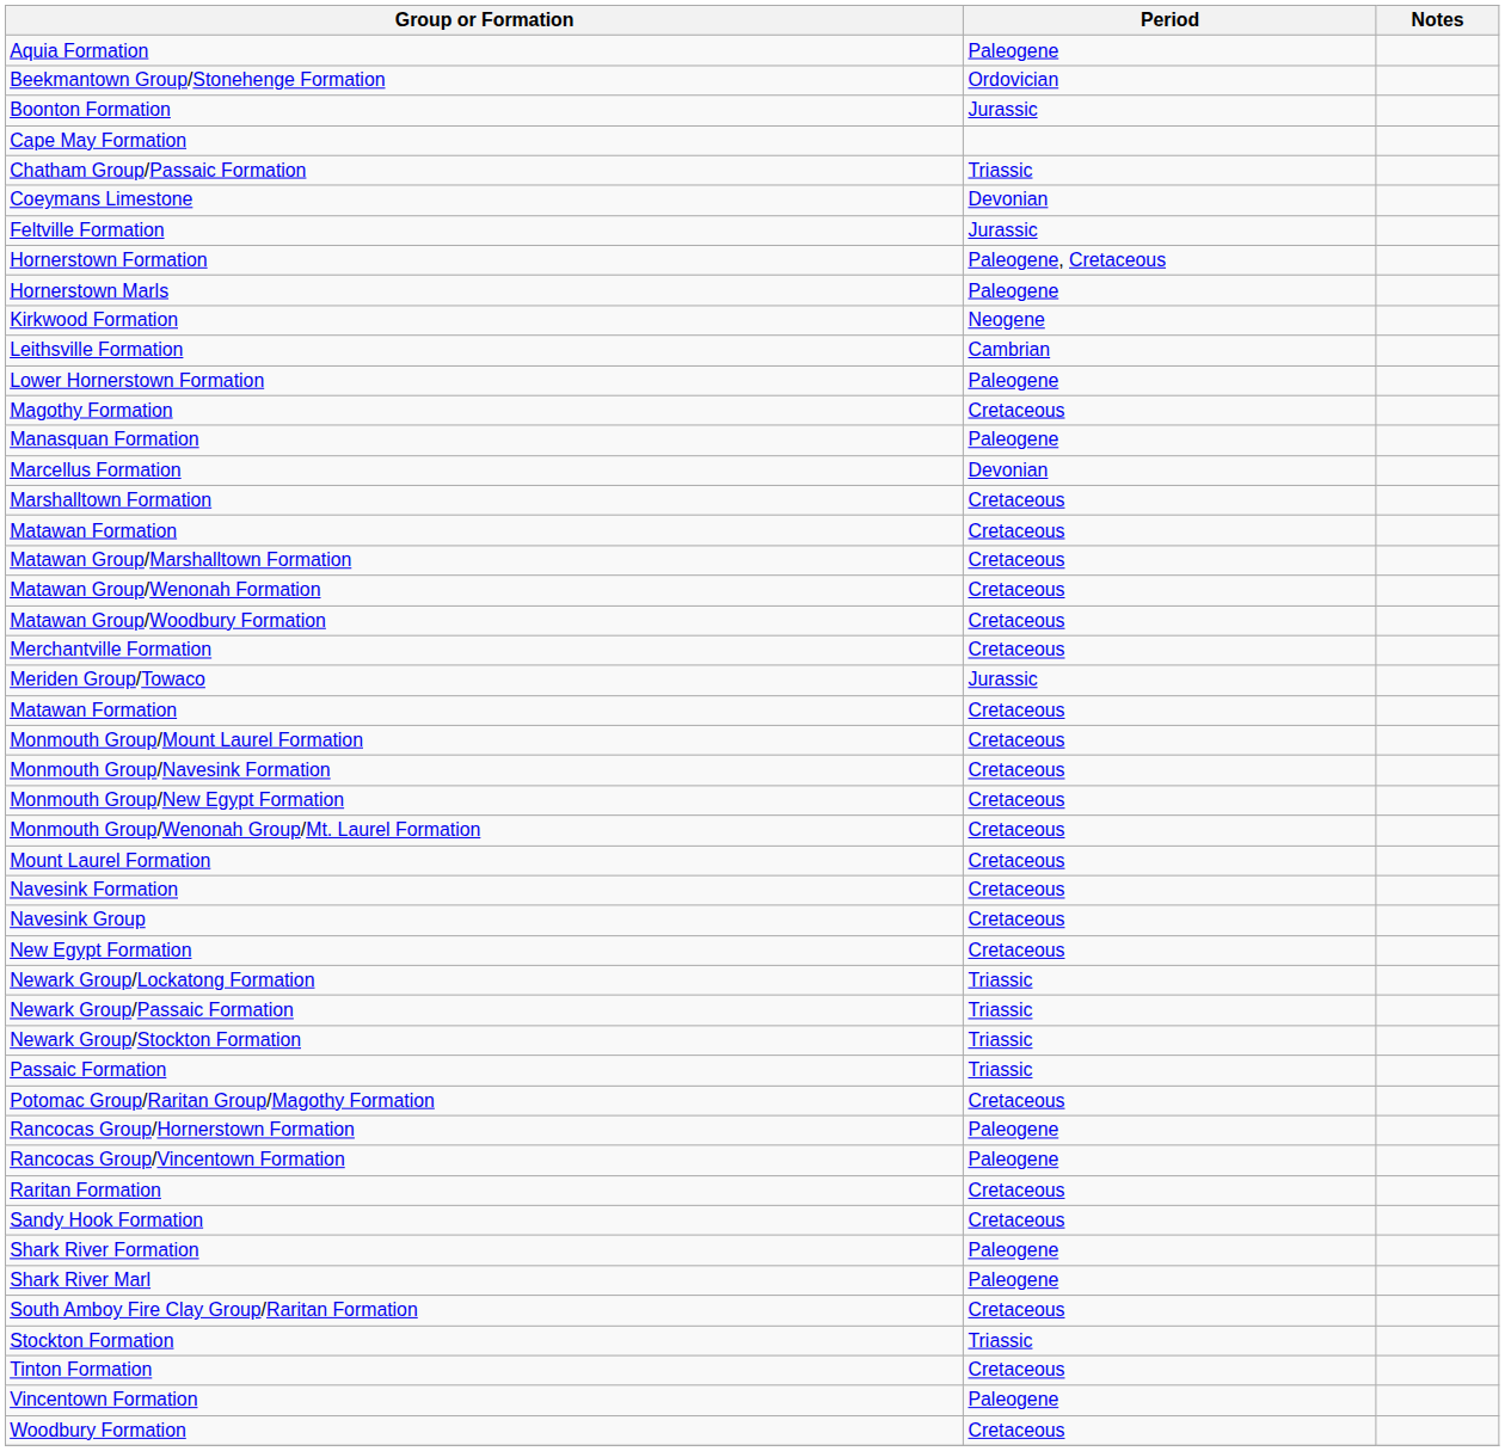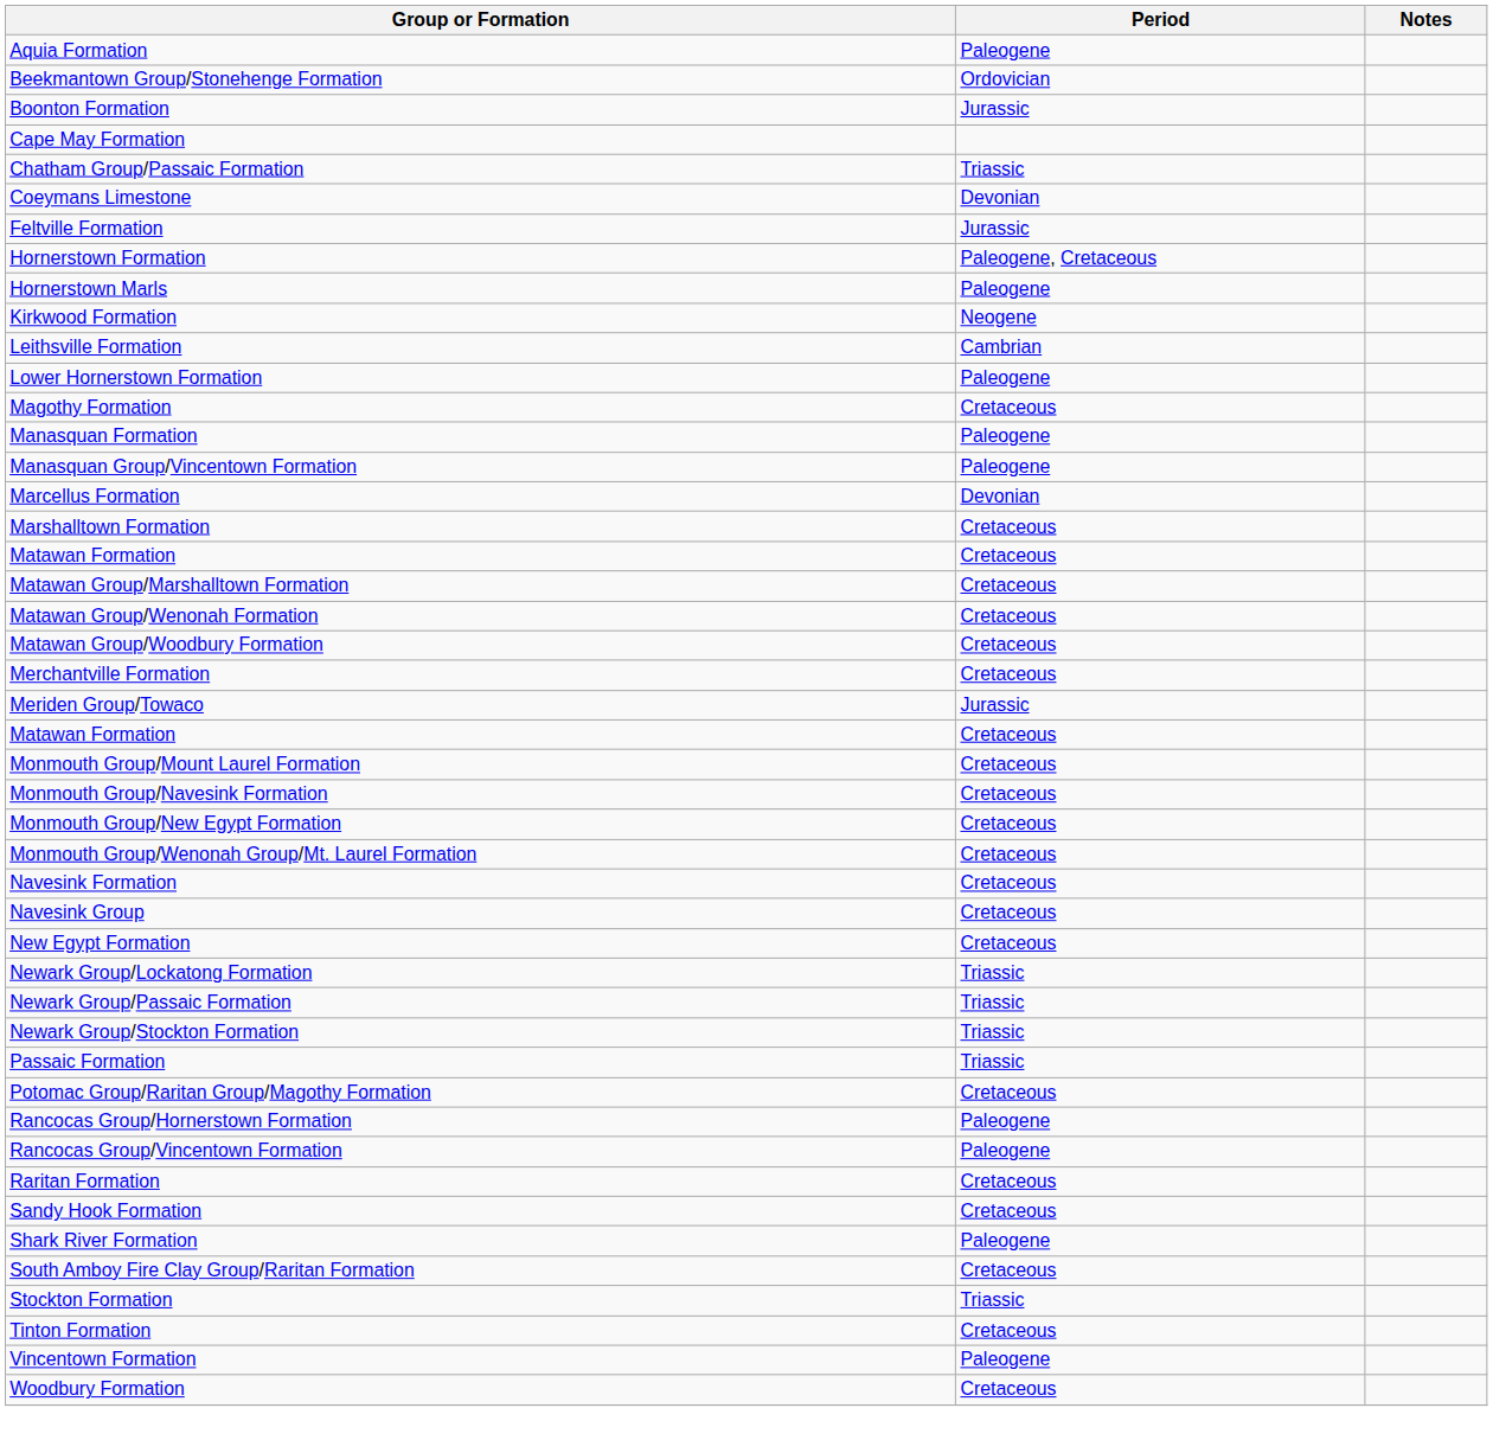 <table class="wikitable sortable" style="width: 100%;">
 <tr>
 <th>Group or Formation</th>
 <th>Period</th>
 <th class="unsortable">Notes</th>
 </tr>
 <tr>
 <td><a href='#'>Aquia Formation</a></td>
 <td><a href='#'>Paleogene</a></td>
 <td></td>
 </tr>
 <tr>
 <td><a href='#'>Beekmantown Group</a>/<a href='#'>Stonehenge Formation</a></td>
 <td><a href='#'>Ordovician</a></td>
 <td></td>
 </tr>
 <tr>
 <td><a href='#'>Boonton Formation</a></td>
 <td><a href='#'>Jurassic</a></td>
 <td></td>
 </tr>
 <tr>
 <td><a href='#'>Cape May Formation</a></td>
 <td></td>
 <td></td>
 </tr>
 <tr>
 <td><a href='#'>Chatham Group</a>/<a href='#'>Passaic Formation</a></td>
 <td><a href='#'>Triassic</a></td>
 <td></td>
 </tr>
 <tr>
 <td><a href='#'>Coeymans Limestone</a></td>
 <td><a href='#'>Devonian</a></td>
 <td></td>
 </tr>
 <tr>
 <td><a href='#'>Feltville Formation</a></td>
 <td><a href='#'>Jurassic</a></td>
 <td></td>
 </tr>
 <tr>
 <td><a href='#'>Hornerstown Formation</a></td>
 <td><a href='#'>Paleogene</a>, <a href='#'>Cretaceous</a></td>
 <td></td>
 </tr>
 <tr>
 <td><a href='#'>Hornerstown Marls</a></td>
 <td><a href='#'>Paleogene</a></td>
 <td></td>
 </tr>
 <tr>
 <td><a href='#'>Kirkwood Formation</a></td>
 <td><a href='#'>Neogene</a></td>
 <td></td>
 </tr>
 <tr>
 <td><a href='#'>Leithsville Formation</a></td>
 <td><a href='#'>Cambrian</a></td>
 <td></td>
 </tr>
 <tr>
 <td><a href='#'>Lower Hornerstown Formation</a></td>
 <td><a href='#'>Paleogene</a></td>
 <td></td>
 </tr>
 <tr>
 <td><a href='#'>Magothy Formation</a></td>
 <td><a href='#'>Cretaceous</a></td>
 <td></td>
 </tr>
 <tr>
 <td><a href='#'>Manasquan Formation</a></td>
 <td><a href='#'>Paleogene</a></td>
 <td></td>
 </tr>
 <tr>
+<td><a href='#'>Manasquan Group</a>/<a href='#'>Vincentown Formation</a></td>
+<td><a href='#'>Paleogene</a></td>
+<td></td>
+</tr>
+<tr>
 <td><a href='#'>Marcellus Formation</a></td>
 <td><a href='#'>Devonian</a></td>
 <td></td>
 </tr>
 <tr>
 <td><a href='#'>Marshalltown Formation</a></td>
 <td><a href='#'>Cretaceous</a></td>
 <td></td>
 </tr>
 <tr>
 <td><a href='#'>Matawan Formation</a></td>
 <td><a href='#'>Cretaceous</a></td>
 <td></td>
 </tr>
 <tr>
 <td><a href='#'>Matawan Group</a>/<a href='#'>Marshalltown Formation</a></td>
 <td><a href='#'>Cretaceous</a></td>
 <td></td>
 </tr>
 <tr>
 <td><a href='#'>Matawan Group</a>/<a href='#'>Wenonah Formation</a></td>
 <td><a href='#'>Cretaceous</a></td>
 <td></td>
 </tr>
 <tr>
 <td><a href='#'>Matawan Group</a>/<a href='#'>Woodbury Formation</a></td>
 <td><a href='#'>Cretaceous</a></td>
 <td></td>
 </tr>
 <tr>
 <td><a href='#'>Merchantville Formation</a></td>
 <td><a href='#'>Cretaceous</a></td>
 <td></td>
 </tr>
 <tr>
 <td><a href='#'>Meriden Group</a>/<a href='#'>Towaco</a></td>
 <td><a href='#'>Jurassic</a></td>
 <td></td>
 </tr>
 <tr>
 <td><a href='#'>Matawan Formation</a></td>
 <td><a href='#'>Cretaceous</a></td>
 <td></td>
 </tr>
 <tr>
 <td><a href='#'>Monmouth Group</a>/<a href='#'>Mount Laurel Formation</a></td>
 <td><a href='#'>Cretaceous</a></td>
 <td></td>
 </tr>
 <tr>
 <td><a href='#'>Monmouth Group</a>/<a href='#'>Navesink Formation</a></td>
 <td><a href='#'>Cretaceous</a></td>
 <td></td>
 </tr>
 <tr>
 <td><a href='#'>Monmouth Group</a>/<a href='#'>New Egypt Formation</a></td>
 <td><a href='#'>Cretaceous</a></td>
 <td></td>
 </tr>
 <tr>
 <td><a href='#'>Monmouth Group</a>/<a href='#'>Wenonah Group</a>/<a href='#'>Mt. Laurel Formation</a></td>
-<td><a href='#'>Cretaceous</a></td>
-<td></td>
-</tr>
-<tr>
-<td><a href='#'>Mount Laurel Formation</a></td>
 <td><a href='#'>Cretaceous</a></td>
 <td></td>
 </tr>
 <tr>
 <td><a href='#'>Navesink Formation</a></td>
 <td><a href='#'>Cretaceous</a></td>
 <td></td>
 </tr>
 <tr>
 <td><a href='#'>Navesink Group</a></td>
 <td><a href='#'>Cretaceous</a></td>
 <td></td>
 </tr>
 <tr>
 <td><a href='#'>New Egypt Formation</a></td>
 <td><a href='#'>Cretaceous</a></td>
 <td></td>
 </tr>
 <tr>
 <td><a href='#'>Newark Group</a>/<a href='#'>Lockatong Formation</a></td>
 <td><a href='#'>Triassic</a></td>
 <td></td>
 </tr>
 <tr>
 <td><a href='#'>Newark Group</a>/<a href='#'>Passaic Formation</a></td>
 <td><a href='#'>Triassic</a></td>
 <td></td>
 </tr>
 <tr>
 <td><a href='#'>Newark Group</a>/<a href='#'>Stockton Formation</a></td>
 <td><a href='#'>Triassic</a></td>
 <td></td>
 </tr>
 <tr>
 <td><a href='#'>Passaic Formation</a></td>
 <td><a href='#'>Triassic</a></td>
 <td></td>
 </tr>
 <tr>
 <td><a href='#'>Potomac Group</a>/<a href='#'>Raritan Group</a>/<a href='#'>Magothy Formation</a></td>
 <td><a href='#'>Cretaceous</a></td>
 <td></td>
 </tr>
 <tr>
 <td><a href='#'>Rancocas Group</a>/<a href='#'>Hornerstown Formation</a></td>
 <td><a href='#'>Paleogene</a></td>
 <td></td>
 </tr>
 <tr>
 <td><a href='#'>Rancocas Group</a>/<a href='#'>Vincentown Formation</a></td>
 <td><a href='#'>Paleogene</a></td>
 <td></td>
 </tr>
 <tr>
 <td><a href='#'>Raritan Formation</a></td>
 <td><a href='#'>Cretaceous</a></td>
 <td></td>
 </tr>
 <tr>
 <td><a href='#'>Sandy Hook Formation</a></td>
 <td><a href='#'>Cretaceous</a></td>
 <td></td>
 </tr>
 <tr>
 <td><a href='#'>Shark River Formation</a></td>
 <td><a href='#'>Paleogene</a></td>
 <td></td>
 </tr>
 <tr>
-<td><a href='#'>Shark River Marl</a></td>
-<td><a href='#'>Paleogene</a></td>
-<td></td>
-</tr>
-<tr>
 <td><a href='#'>South Amboy Fire Clay Group</a>/<a href='#'>Raritan Formation</a></td>
 <td><a href='#'>Cretaceous</a></td>
 <td></td>
 </tr>
 <tr>
 <td><a href='#'>Stockton Formation</a></td>
 <td><a href='#'>Triassic</a></td>
 <td></td>
 </tr>
 <tr>
 <td><a href='#'>Tinton Formation</a></td>
 <td><a href='#'>Cretaceous</a></td>
 <td></td>
 </tr>
 <tr>
 <td><a href='#'>Vincentown Formation</a></td>
 <td><a href='#'>Paleogene</a></td>
 <td></td>
 </tr>
 <tr>
 <td><a href='#'>Woodbury Formation</a></td>
 <td><a href='#'>Cretaceous</a></td>
 <td></td>
 </tr>
 <tr>
 </tr>
 </table>
